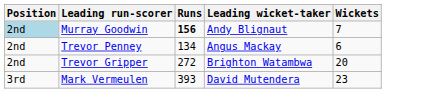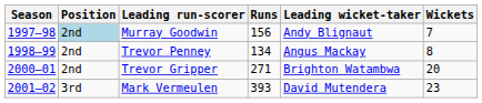 <table class="wikitable sortable">
 <tr>
+<th>Season</th>
 <th>Position</th>
 <th>Leading run-scorer</th>
 <th>Runs</th>
 <th>Leading wicket-taker</th>
 <th>Wickets</th>
 </tr>
 <tr>
+<td><a href='#'>1997–98</a></td>
 <td style="background: lightblue;">2nd</td>
 <td><a href='#'>Murray Goodwin</a></td>
-<td><strong>156</strong></td>
+<td>156</td>
 <td><a href='#'>Andy Blignaut</a></td>
 <td>7</td>
 </tr>
 <tr>
+<td><a href='#'>1998–99</a></td>
 <td>2nd</td>
 <td><a href='#'>Trevor Penney</a></td>
 <td>134</td>
 <td><a href='#'>Angus Mackay</a></td>
-<td>6</td>
+<td>8</td>
 </tr>
 <tr>
+<td><a href='#'>2000–01</a></td>
 <td>2nd</td>
 <td><a href='#'>Trevor Gripper</a></td>
-<td>272</td>
+<td>271</td>
 <td><a href='#'>Brighton Watambwa</a></td>
 <td>20</td>
 </tr>
 <tr>
+<td><a href='#'>2001–02</a></td>
 <td>3rd</td>
 <td><a href='#'>Mark Vermeulen</a></td>
 <td>393</td>
 <td><a href='#'>David Mutendera</a></td>
 <td>23</td>
 </tr>
 </table>
